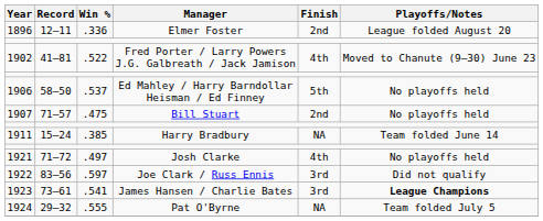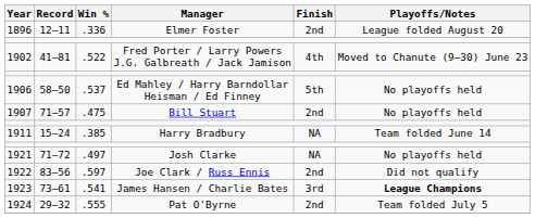 <table class="wikitable">
 <tr>
 <th>Year</th>
 <th>Record</th>
 <th>Win %</th>
 <th>Manager</th>
 <th>Finish</th>
 <th>Playoffs/Notes</th>
 </tr>
 <tr align=center>
 <td>1896</td>
 <td>12–11</td>
 <td>.336</td>
 <td>Elmer Foster</td>
 <td>2nd</td>
 <td>League folded August 20</td>
 </tr>
 <tr align=center>
 <td></td>
 </tr>
 <tr align=center>
 <td>1902</td>
 <td>41–81</td>
 <td>.522</td>
 <td>Fred Porter / Larry Powers<br>J.G. Galbreath / Jack Jamison</td>
 <td>4th</td>
 <td>Moved to Chanute (9–30) June 23</td>
 </tr>
 <tr align=center>
 <td></td>
 </tr>
 <tr align=center>
 <td>1906</td>
 <td>58–50</td>
 <td>.537</td>
 <td>Ed Mahley / Harry Barndollar<br>Heisman / Ed Finney</td>
 <td>5th</td>
 <td>No playoffs held</td>
 </tr>
 <tr align=center>
 <td>1907</td>
 <td>71–57</td>
 <td>.475</td>
 <td><a href='#'>Bill Stuart</a></td>
 <td>2nd</td>
 <td>No playoffs held</td>
 </tr>
 <tr align=center>
 <td></td>
 </tr>
 <tr align=center>
 <td>1911</td>
 <td>15–24</td>
 <td>.385</td>
 <td>Harry Bradbury</td>
 <td>NA</td>
 <td>Team folded June 14</td>
 </tr>
 <tr align=center>
 <td></td>
 </tr>
 <tr align=center>
 <td>1921</td>
 <td>71–72</td>
 <td>.497</td>
 <td>Josh Clarke</td>
-<td>4th</td>
+<td>NA</td>
 <td>No playoffs held</td>
 </tr>
 <tr align=center>
 <td>1922</td>
 <td>83–56</td>
 <td>.597</td>
 <td>Joe Clark / <a href='#'>Russ Ennis</a></td>
-<td>3rd</td>
+<td>2nd</td>
 <td>Did not qualify</td>
 </tr>
 <tr align=center>
 <td>1923</td>
 <td>73–61</td>
 <td>.541</td>
 <td>James Hansen / Charlie Bates</td>
 <td>3rd</td>
 <td><strong>League Champions</strong></td>
 </tr>
 <tr align=center>
 <td>1924</td>
 <td>29–32</td>
 <td>.555</td>
 <td>Pat O'Byrne</td>
-<td>NA</td>
+<td>2nd</td>
 <td>Team folded July 5</td>
 </tr>
 <tr align=center>
 </tr>
 </table>
